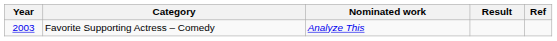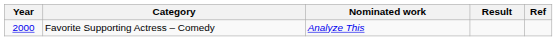 <table class="wikitable" width="100%">
 <tr>
 <th width="7%">Year</th>
 <th width="48%">Category</th>
 <th width="30%">Nominated work</th>
 <th width="10%">Result</th>
 <th width="5%">Ref</th>
 </tr>
 <tr>
-<td align="center"><a href='#'>2003</a></td>
+<td align="center"><a href='#'>2000</a></td>
 <td>Favorite Supporting Actress – Comedy</td>
 <td><em><a href='#'>Analyze This</a></em></td>
 <td></td>
 <td align="center"></td>
 </tr>
 </table>
